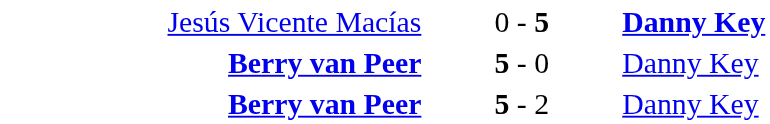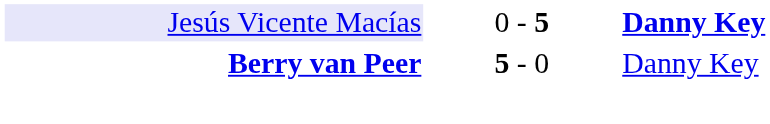 <table style="text-align:center">
 <tr>
 <th width=223></th>
 <th width=100></th>
 <th width=223></th>
 </tr>
 <tr>
-<td align=right><a href='#'>Jesús Vicente Macías</a> </td>
+<td align=right style="background: lavender;"><a href='#'>Jesús Vicente Macías</a> </td>
 <td>0 - <strong>5</strong></td>
 <td align=left> <strong><a href='#'>Danny Key</a></strong></td>
 </tr>
 <tr>
 <td align=right><strong><a href='#'>Berry van Peer</a></strong> </td>
 <td><strong>5</strong> - 0</td>
 <td align=left> <a href='#'>Danny Key</a></td>
 </tr>
-<tr>
-<td align=right><strong><a href='#'>Berry van Peer</a></strong> </td>
-<td><strong>5</strong> - 2</td>
-<td align=left> <a href='#'>Danny Key</a></td>
-</tr>
 </table>
